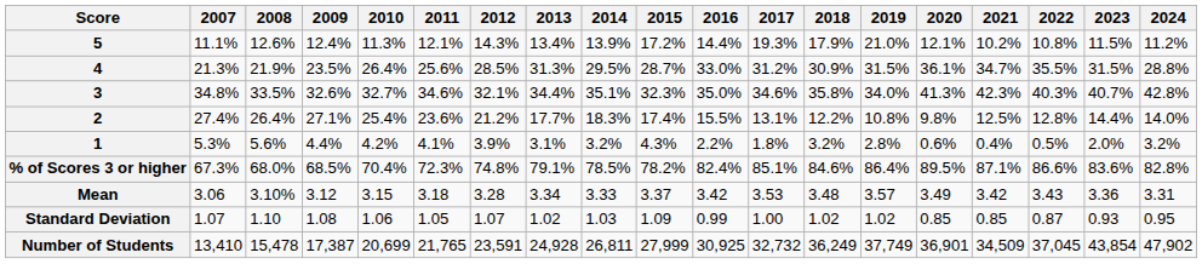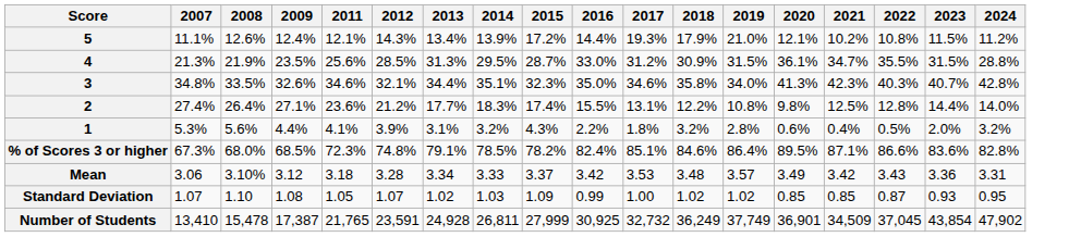 <table class="wikitable">
 <tr>
 <th>Score</th>
 <th>2007</th>
 <th>2008</th>
 <th>2009</th>
-<th>2010</th>
 <th>2011</th>
 <th>2012</th>
 <th>2013</th>
 <th>2014</th>
 <th>2015</th>
 <th>2016</th>
 <th>2017</th>
 <th>2018</th>
 <th>2019</th>
 <th>2020</th>
 <th>2021</th>
 <th>2022</th>
 <th>2023</th>
 <th>2024</th>
 </tr>
 <tr>
 <th>5</th>
 <td>11.1%</td>
 <td>12.6%</td>
 <td>12.4%</td>
-<td>11.3%</td>
 <td>12.1%</td>
 <td>14.3%</td>
 <td>13.4%</td>
 <td>13.9%</td>
 <td>17.2%</td>
 <td>14.4%</td>
 <td>19.3%</td>
 <td>17.9%</td>
 <td>21.0%</td>
 <td>12.1%</td>
 <td>10.2%</td>
 <td>10.8%</td>
 <td>11.5%</td>
 <td>11.2%</td>
 </tr>
 <tr>
 <th>4</th>
 <td>21.3%</td>
 <td>21.9%</td>
 <td>23.5%</td>
-<td>26.4%</td>
 <td>25.6%</td>
 <td>28.5%</td>
 <td>31.3%</td>
 <td>29.5%</td>
 <td>28.7%</td>
 <td>33.0%</td>
 <td>31.2%</td>
 <td>30.9%</td>
 <td>31.5%</td>
 <td>36.1%</td>
 <td>34.7%</td>
 <td>35.5%</td>
 <td>31.5%</td>
 <td>28.8%</td>
 </tr>
 <tr>
 <th>3</th>
 <td>34.8%</td>
 <td>33.5%</td>
 <td>32.6%</td>
-<td>32.7%</td>
 <td>34.6%</td>
 <td>32.1%</td>
 <td>34.4%</td>
 <td>35.1%</td>
 <td>32.3%</td>
 <td>35.0%</td>
 <td>34.6%</td>
 <td>35.8%</td>
 <td>34.0%</td>
 <td>41.3%</td>
 <td>42.3%</td>
 <td>40.3%</td>
 <td>40.7%</td>
 <td>42.8%</td>
 </tr>
 <tr>
 <th>2</th>
 <td>27.4%</td>
 <td>26.4%</td>
 <td>27.1%</td>
-<td>25.4%</td>
 <td>23.6%</td>
 <td>21.2%</td>
 <td>17.7%</td>
 <td>18.3%</td>
 <td>17.4%</td>
 <td>15.5%</td>
 <td>13.1%</td>
 <td>12.2%</td>
 <td>10.8%</td>
 <td>9.8%</td>
 <td>12.5%</td>
 <td>12.8%</td>
 <td>14.4%</td>
 <td>14.0%</td>
 </tr>
 <tr>
 <th>1</th>
 <td>5.3%</td>
 <td>5.6%</td>
 <td>4.4%</td>
-<td>4.2%</td>
 <td>4.1%</td>
 <td>3.9%</td>
 <td>3.1%</td>
 <td>3.2%</td>
 <td>4.3%</td>
 <td>2.2%</td>
 <td>1.8%</td>
 <td>3.2%</td>
 <td>2.8%</td>
 <td>0.6%</td>
 <td>0.4%</td>
 <td>0.5%</td>
 <td>2.0%</td>
 <td>3.2%</td>
 </tr>
 <tr>
 <th>% of Scores 3 or higher</th>
 <td>67.3%</td>
 <td>68.0%</td>
 <td>68.5%</td>
-<td>70.4%</td>
 <td>72.3%</td>
 <td>74.8%</td>
 <td>79.1%</td>
 <td>78.5%</td>
 <td>78.2%</td>
 <td>82.4%</td>
 <td>85.1%</td>
 <td>84.6%</td>
 <td>86.4%</td>
 <td>89.5%</td>
 <td>87.1%</td>
 <td>86.6%</td>
 <td>83.6%</td>
 <td>82.8%</td>
 </tr>
 <tr>
 <th>Mean</th>
 <td>3.06</td>
 <td>3.10%</td>
 <td>3.12</td>
-<td>3.15</td>
 <td>3.18</td>
 <td>3.28</td>
 <td>3.34</td>
 <td>3.33</td>
 <td>3.37</td>
 <td>3.42</td>
 <td>3.53</td>
 <td>3.48</td>
 <td>3.57</td>
 <td>3.49</td>
 <td>3.42</td>
 <td>3.43</td>
 <td>3.36</td>
 <td>3.31</td>
 </tr>
 <tr>
 <th>Standard Deviation</th>
 <td>1.07</td>
 <td>1.10</td>
 <td>1.08</td>
-<td>1.06</td>
 <td>1.05</td>
 <td>1.07</td>
 <td>1.02</td>
 <td>1.03</td>
 <td>1.09</td>
 <td>0.99</td>
 <td>1.00</td>
 <td>1.02</td>
 <td>1.02</td>
 <td>0.85</td>
 <td>0.85</td>
 <td>0.87</td>
 <td>0.93</td>
 <td>0.95</td>
 </tr>
 <tr>
 <th>Number of Students</th>
 <td>13,410</td>
 <td>15,478</td>
 <td>17,387</td>
-<td>20,699</td>
 <td>21,765</td>
 <td>23,591</td>
 <td>24,928</td>
 <td>26,811</td>
 <td>27,999</td>
 <td>30,925</td>
 <td>32,732</td>
 <td>36,249</td>
 <td>37,749</td>
 <td>36,901</td>
 <td>34,509</td>
 <td>37,045</td>
 <td>43,854</td>
 <td>47,902</td>
 </tr>
 </table>
